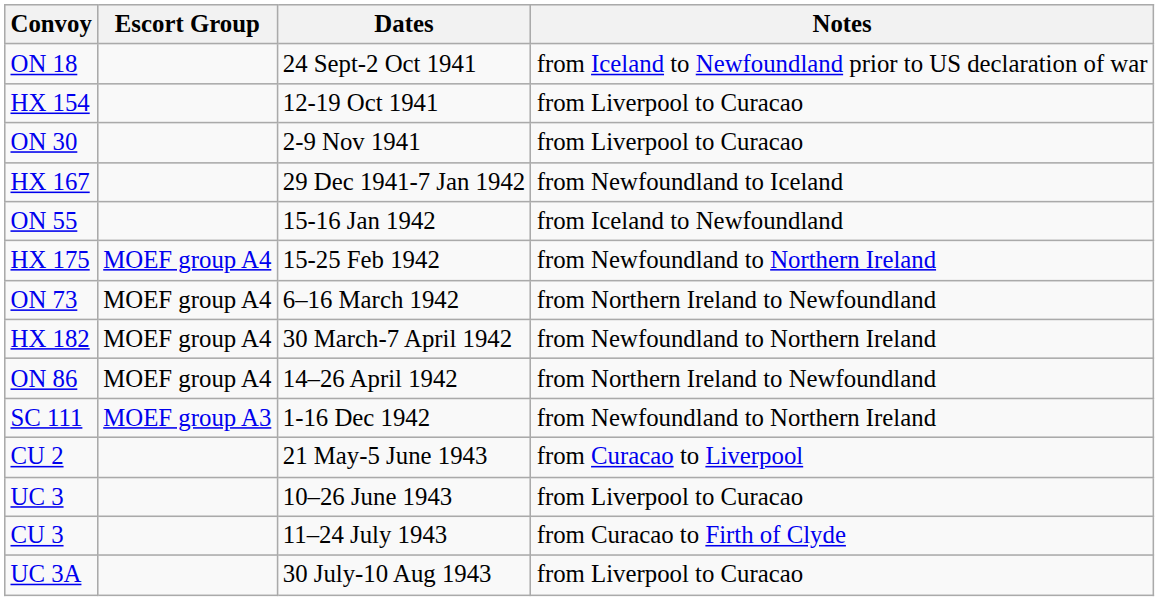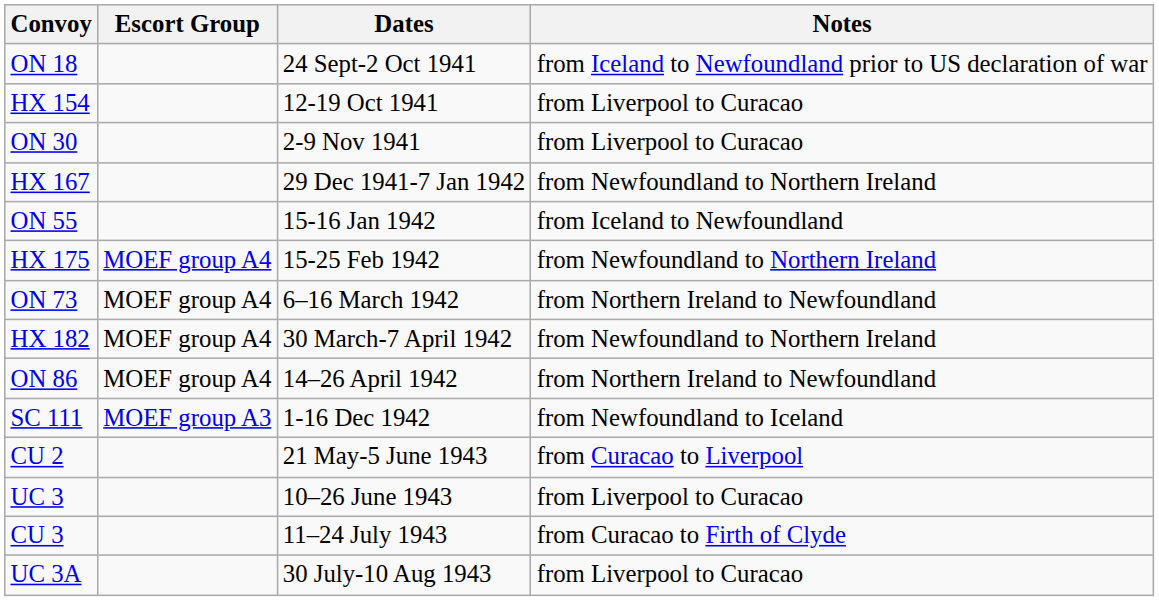 <table class="wikitable">
 <tr>
 <th>Convoy</th>
 <th>Escort Group</th>
 <th>Dates</th>
 <th>Notes</th>
 </tr>
 <tr>
 <td><a href='#'>ON 18</a></td>
 <td></td>
 <td>24 Sept-2 Oct 1941</td>
 <td>from <a href='#'>Iceland</a> to <a href='#'>Newfoundland</a> prior to US declaration of war</td>
 </tr>
 <tr>
 <td><a href='#'>HX 154</a></td>
 <td></td>
 <td>12-19 Oct 1941</td>
 <td>from Liverpool to Curacao</td>
 </tr>
 <tr>
 <td><a href='#'>ON 30</a></td>
 <td></td>
 <td>2-9 Nov 1941</td>
 <td>from Liverpool to Curacao</td>
 </tr>
 <tr>
 <td><a href='#'>HX 167</a></td>
 <td></td>
 <td>29 Dec 1941-7 Jan 1942</td>
-<td>from Newfoundland to Iceland</td>
+<td>from Newfoundland to Northern Ireland</td>
 </tr>
 <tr>
 <td><a href='#'>ON 55</a></td>
 <td></td>
 <td>15-16 Jan 1942</td>
 <td>from Iceland to Newfoundland</td>
 </tr>
 <tr>
 <td><a href='#'>HX 175</a></td>
 <td><a href='#'>MOEF group A4</a></td>
 <td>15-25 Feb 1942</td>
 <td>from Newfoundland to <a href='#'>Northern Ireland</a></td>
 </tr>
 <tr>
 <td><a href='#'>ON 73</a></td>
 <td>MOEF group A4</td>
 <td>6–16 March 1942</td>
 <td>from Northern Ireland to Newfoundland</td>
 </tr>
 <tr>
 <td><a href='#'>HX 182</a></td>
 <td>MOEF group A4</td>
 <td>30 March-7 April 1942</td>
 <td>from Newfoundland to Northern Ireland</td>
 </tr>
 <tr>
 <td><a href='#'>ON 86</a></td>
 <td>MOEF group A4</td>
 <td>14–26 April 1942</td>
 <td>from Northern Ireland to Newfoundland</td>
 </tr>
 <tr>
 <td><a href='#'>SC 111</a></td>
 <td><a href='#'>MOEF group A3</a></td>
 <td>1-16 Dec 1942</td>
-<td>from Newfoundland to Northern Ireland</td>
+<td>from Newfoundland to Iceland</td>
 </tr>
 <tr>
 <td><a href='#'>CU 2</a></td>
 <td></td>
 <td>21 May-5 June 1943</td>
 <td>from <a href='#'>Curacao</a> to <a href='#'>Liverpool</a></td>
 </tr>
 <tr>
 <td><a href='#'>UC 3</a></td>
 <td></td>
 <td>10–26 June 1943</td>
 <td>from Liverpool to Curacao</td>
 </tr>
 <tr>
 <td><a href='#'>CU 3</a></td>
 <td></td>
 <td>11–24 July 1943</td>
 <td>from Curacao to <a href='#'>Firth of Clyde</a></td>
 </tr>
 <tr>
 <td><a href='#'>UC 3A</a></td>
 <td></td>
 <td>30 July-10 Aug 1943</td>
 <td>from Liverpool to Curacao</td>
 </tr>
 </table>
